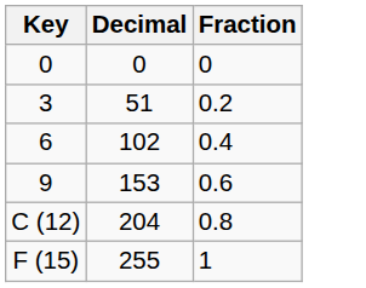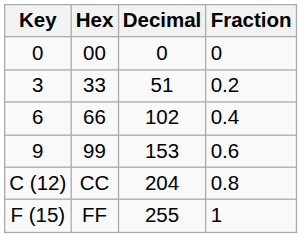 <table class="wikitable" style="text-align: center;">
 <tr>
 <th scope="col">Key</th>
+<th scope="col">Hex</th>
 <th scope="col">Decimal</th>
 <th scope="col">Fraction</th>
 </tr>
 <tr>
 <td>0</td>
+<td>00</td>
 <td>0</td>
 <td style="text-align: left;">0</td>
 </tr>
 <tr>
 <td>3</td>
+<td>33</td>
 <td>51</td>
 <td style="text-align: left;">0.2</td>
 </tr>
 <tr>
 <td>6</td>
+<td>66</td>
 <td>102</td>
 <td style="text-align: left;">0.4</td>
 </tr>
 <tr>
 <td>9</td>
+<td>99</td>
 <td>153</td>
 <td style="text-align: left;">0.6</td>
 </tr>
 <tr>
 <td>C (12)</td>
+<td>CC</td>
 <td>204</td>
 <td style="text-align: left;">0.8</td>
 </tr>
 <tr>
 <td>F (15)</td>
+<td>FF</td>
 <td>255</td>
 <td style="text-align: left;">1</td>
 </tr>
 </table>
